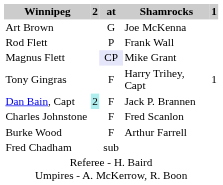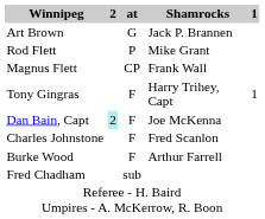 <table cellpadding=2 cellspacing=0 border=0>
 <tr bgcolor=#cccccc>
 <th width=120>Winnipeg</th>
 <th>2</th>
 <th width=30>at</th>
 <th width=120>Shamrocks</th>
 <th>1</th>
 </tr>
 <tr>
 <td>Art Brown</td>
 <td></td>
 <td align=center>G</td>
-<td>Joe McKenna</td>
+<td>Jack P. Brannen</td>
 <td></td>
 <td></td>
 </tr>
 <tr>
 <td>Rod Flett</td>
 <td></td>
 <td align=center>P</td>
-<td>Frank Wall</td>
+<td>Mike Grant</td>
 <td></td>
 <td></td>
 </tr>
 <tr>
 <td>Magnus Flett</td>
 <td></td>
-<td align=center style="background: lavender;">CP</td>
-<td>Mike Grant</td>
+<td align=center>CP</td>
+<td>Frank Wall</td>
 <td></td>
 <td></td>
 </tr>
 <tr>
 <td>Tony Gingras</td>
 <td></td>
 <td align=center>F</td>
 <td>Harry Trihey, Capt</td>
 <td>1</td>
 <td></td>
 </tr>
 <tr>
 <td><a href='#'>Dan Bain</a>, Capt</td>
 <td style="background: paleturquoise;">2</td>
 <td align=center>F</td>
-<td>Jack P. Brannen</td>
+<td>Joe McKenna</td>
 <td></td>
 <td></td>
 </tr>
 <tr>
 <td>Charles Johnstone</td>
 <td></td>
 <td align=center>F</td>
 <td>Fred Scanlon</td>
 <td></td>
 <td></td>
 </tr>
 <tr>
 <td>Burke Wood</td>
 <td></td>
 <td align=center>F</td>
 <td>Arthur Farrell</td>
 <td></td>
 <td></td>
 </tr>
 <tr>
 <td>Fred Chadham</td>
 <td></td>
 <td align=center>sub</td>
 <td></td>
 <td></td>
 <td></td>
 </tr>
 <tr>
 <td colspan=5 align=center>Referee - H. Baird<br>Umpires - A. McKerrow, R. Boon</td>
 </tr>
 <tr>
 </tr>
 </table>
